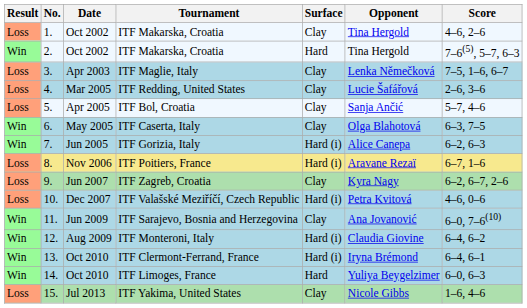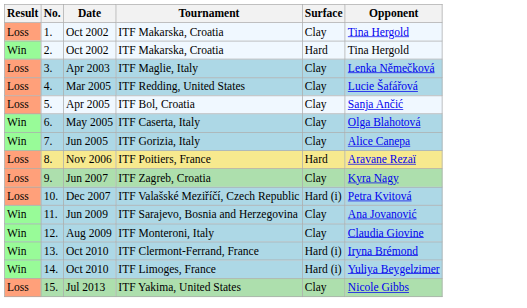 <table class="sortable wikitable">
 <tr>
 <th>Result</th>
 <th>No.</th>
 <th>Date</th>
 <th>Tournament</th>
 <th>Surface</th>
 <th>Opponent</th>
-<th class="unsortable">Score</th>
 </tr>
 <tr style="background:#f0f8ff;">
 <td style="background:#ffa07a;">Loss</td>
 <td>1.</td>
 <td>Oct 2002</td>
 <td>ITF Makarska, Croatia</td>
 <td>Clay</td>
 <td> <a href='#'>Tina Hergold</a></td>
-<td>4–6, 2–6</td>
 </tr>
 <tr style="background:#f0f8ff;">
 <td style="background:#98fb98;">Win</td>
 <td>2.</td>
 <td>Oct 2002</td>
 <td>ITF Makarska, Croatia</td>
 <td>Hard</td>
 <td> Tina Hergold</td>
-<td>7–6<sup>(5)</sup>, 5–7, 6–3</td>
 </tr>
 <tr style="background:lightblue;">
 <td style="background:#ffa07a;">Loss</td>
 <td>3.</td>
 <td>Apr 2003</td>
 <td>ITF Maglie, Italy</td>
 <td>Clay</td>
 <td> <a href='#'>Lenka Němečková</a></td>
-<td>7–5, 1–6, 6–7</td>
 </tr>
 <tr style="background:lightblue;">
 <td style="background:#ffa07a;">Loss</td>
 <td>4.</td>
 <td>Mar 2005</td>
 <td>ITF Redding, United States</td>
 <td>Clay</td>
 <td> <a href='#'>Lucie Šafářová</a></td>
-<td>2–6, 3–6</td>
 </tr>
 <tr style="background:#f0f8ff;">
 <td style="background:#ffa07a;">Loss</td>
 <td>5.</td>
 <td>Apr 2005</td>
 <td>ITF Bol, Croatia</td>
 <td>Clay</td>
 <td> <a href='#'>Sanja Ančić</a></td>
-<td>5–7, 4–6</td>
 </tr>
 <tr style="background:lightblue;">
 <td style="background:#98fb98;">Win</td>
 <td>6.</td>
 <td>May 2005</td>
 <td>ITF Caserta, Italy</td>
 <td>Clay</td>
 <td> <a href='#'>Olga Blahotová</a></td>
-<td>6–3, 7–5</td>
 </tr>
 <tr style="background:lightblue;">
 <td style="background:#98fb98;">Win</td>
 <td>7.</td>
 <td>Jun 2005</td>
 <td>ITF Gorizia, Italy</td>
-<td>Hard (i)</td>
+<td>Clay</td>
 <td> <a href='#'>Alice Canepa</a></td>
-<td>6–2, 6–3</td>
 </tr>
 <tr style="background:#f7e98e;">
 <td style="background:#ffa07a;">Loss</td>
 <td>8.</td>
 <td>Nov 2006</td>
 <td>ITF Poitiers, France</td>
-<td>Hard (i)</td>
+<td>Hard</td>
 <td> <a href='#'>Aravane Rezaï</a></td>
-<td>6–7, 1–6</td>
 </tr>
 <tr style="background:#addfad;">
 <td style="background:#ffa07a;">Loss</td>
 <td>9.</td>
 <td>Jun 2007</td>
 <td>ITF Zagreb, Croatia</td>
 <td>Clay</td>
 <td> <a href='#'>Kyra Nagy</a></td>
-<td>6–2, 6–7, 2–6</td>
 </tr>
 <tr style="background:lightblue;">
 <td style="background:#ffa07a;">Loss</td>
 <td>10.</td>
 <td>Dec 2007</td>
 <td>ITF Valašské Meziříčí, Czech Republic</td>
 <td>Hard (i)</td>
 <td> <a href='#'>Petra Kvitová</a></td>
-<td>4–6, 0–6</td>
 </tr>
 <tr style="background:lightblue;">
 <td style="background:#98fb98;">Win</td>
 <td>11.</td>
 <td>Jun 2009</td>
 <td>ITF Sarajevo, Bosnia and Herzegovina</td>
 <td>Clay</td>
 <td> <a href='#'>Ana Jovanović</a></td>
-<td>6–0, 7–6<sup>(10)</sup></td>
 </tr>
 <tr style="background:lightblue;">
 <td style="background:#98fb98;">Win</td>
 <td>12.</td>
 <td>Aug 2009</td>
 <td>ITF Monteroni, Italy</td>
-<td>Hard (i)</td>
+<td>Clay</td>
 <td> <a href='#'>Claudia Giovine</a></td>
-<td>6–4, 6–2</td>
 </tr>
 <tr style="background:lightblue;">
 <td style="background:#98fb98;">Win</td>
 <td>13.</td>
 <td>Oct 2010</td>
 <td>ITF Clermont-Ferrand, France</td>
 <td>Hard (i)</td>
 <td> <a href='#'>Iryna Brémond</a></td>
-<td>6–4, 6–1</td>
 </tr>
 <tr style="background:lightblue;">
 <td style="background:#98fb98;">Win</td>
 <td>14.</td>
 <td>Oct 2010</td>
 <td>ITF Limoges, France</td>
-<td>Hard</td>
+<td>Hard (i)</td>
 <td> <a href='#'>Yuliya Beygelzimer</a></td>
-<td>6–0, 6–3</td>
 </tr>
 <tr style="background:#addfad;">
 <td style="background:#ffa07a;">Loss</td>
 <td>15.</td>
 <td>Jul 2013</td>
 <td>ITF Yakima, United States</td>
 <td>Clay</td>
 <td> <a href='#'>Nicole Gibbs</a></td>
-<td>1–6, 4–6</td>
 </tr>
 </table>
